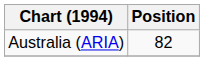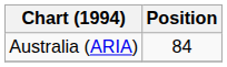 <table class="wikitable sortable">
 <tr>
 <th>Chart (1994)</th>
 <th>Position</th>
 </tr>
 <tr>
 <td>Australia (<a href='#'>ARIA</a>)</td>
-<td align="center">82</td>
+<td align="center">84</td>
 </tr>
 <tr>
 </tr>
 </table>
